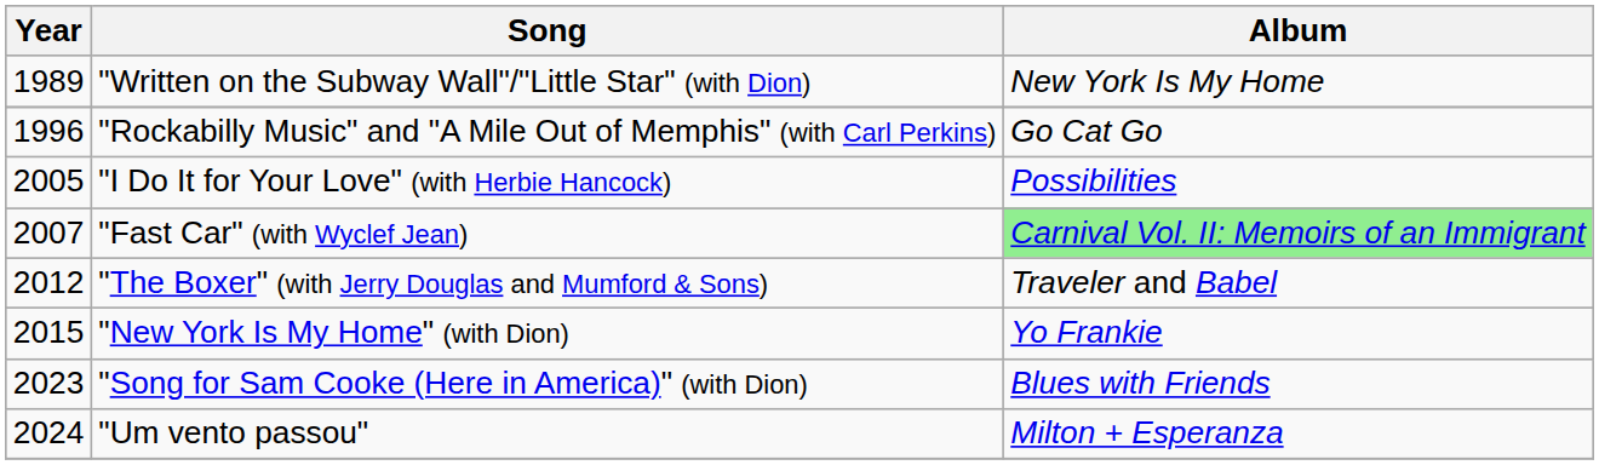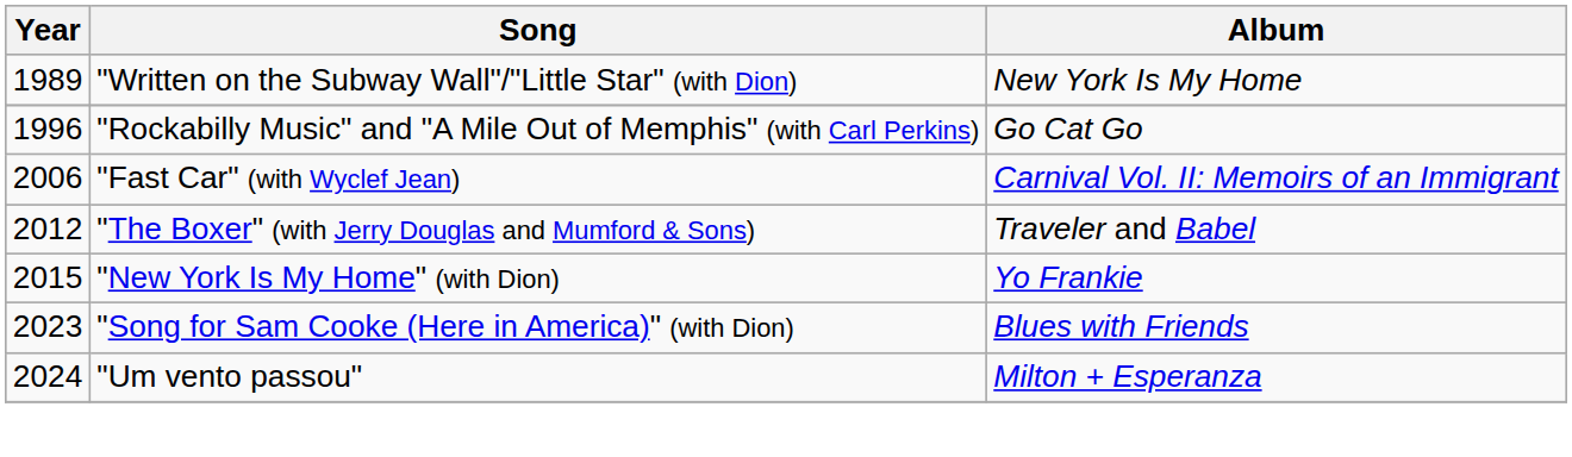 <table class="wikitable">
 <tr>
 <th>Year</th>
 <th>Song</th>
 <th>Album</th>
 </tr>
 <tr>
 <td>1989</td>
 <td>"Written on the Subway Wall"/"Little Star" <small>(with <a href='#'>Dion</a>)</small></td>
 <td><em>New York Is My Home</em></td>
 </tr>
 <tr>
 </tr>
 <tr>
 <td>1996</td>
 <td>"Rockabilly Music" and "A Mile Out of Memphis" <small>(with <a href='#'>Carl Perkins</a>)</small></td>
 <td><em>Go Cat Go</em></td>
 </tr>
 <tr>
-<td>2005</td>
-<td>"I Do It for Your Love" <small>(with <a href='#'>Herbie Hancock</a>)</small></td>
-<td><em><a href='#'>Possibilities</a></em></td>
-</tr>
-<tr>
-<td>2007</td>
+<td>2006</td>
 <td>"Fast Car" <small>(with <a href='#'>Wyclef Jean</a>)</small></td>
-<td style="background: lightgreen;"><em><a href='#'>Carnival Vol. II: Memoirs of an Immigrant</a></em></td>
+<td><em><a href='#'>Carnival Vol. II: Memoirs of an Immigrant</a></em></td>
 </tr>
 <tr>
 <td>2012</td>
 <td>"<a href='#'>The Boxer</a>" <small>(with <a href='#'>Jerry Douglas</a> and <a href='#'>Mumford & Sons</a>)</small></td>
 <td><em>Traveler</em> and <em><a href='#'>Babel</a></em></td>
 </tr>
 <tr>
 <td>2015</td>
 <td>"<a href='#'>New York Is My Home</a>" <small>(with Dion)</small></td>
 <td><em><a href='#'>Yo Frankie</a></em></td>
 </tr>
 <tr>
 <td>2023</td>
 <td>"<a href='#'>Song for Sam Cooke (Here in America)</a>" <small>(with Dion)</small></td>
 <td><em><a href='#'>Blues with Friends</a></em></td>
 </tr>
 <tr>
 <td>2024</td>
 <td>"Um vento passou"</td>
 <td><em><a href='#'>Milton + Esperanza</a></em></td>
 </tr>
 <tr>
 </tr>
 </table>
